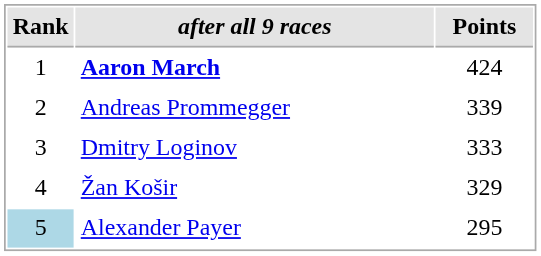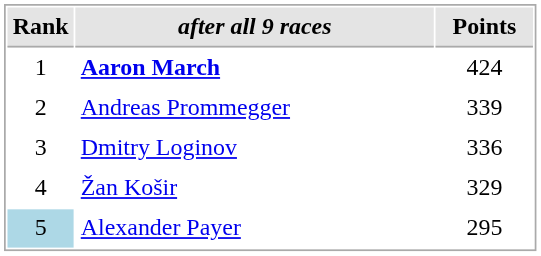 <table cellspacing="1" cellpadding="3" style="border:1px solid #aaa; font-size:86%;">
 <tr style="background:#e4e4e4;">
 <th style="border-bottom:1px solid #aaa; width:10px;">Rank</th>
 <th style="border-bottom:1px solid #aaa; width:200px;"><em>after all 9 races</em></th>
 <th style="border-bottom:1px solid #aaa; width:50px;">Points</th>
 </tr>
 <tr>
 <td align=center>1</td>
 <td><strong> <a href='#'>Aaron March</a></strong></td>
 <td align=center>424</td>
 </tr>
 <tr>
 <td align=center>2</td>
 <td> <a href='#'>Andreas Prommegger</a></td>
 <td align=center>339</td>
 </tr>
 <tr>
 <td align=center>3</td>
 <td> <a href='#'>Dmitry Loginov</a></td>
-<td align=center>333</td>
+<td align=center>336</td>
 </tr>
 <tr>
 <td align=center>4</td>
 <td> <a href='#'>Žan Košir</a></td>
 <td align=center>329</td>
 </tr>
 <tr>
 <td align=center style="background: lightblue;">5</td>
 <td> <a href='#'>Alexander Payer</a></td>
 <td align=center>295</td>
 </tr>
 </table>
